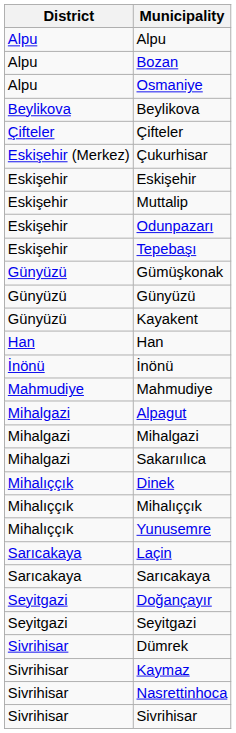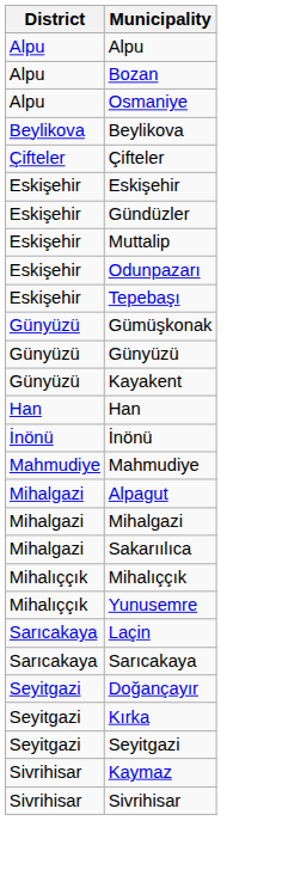 <table class="sortable wikitable">
 <tr>
 <th>District</th>
 <th>Municipality</th>
 </tr>
 <tr>
 <td><a href='#'>Alpu</a></td>
 <td>Alpu</td>
 </tr>
 <tr>
 <td>Alpu</td>
 <td><a href='#'>Bozan</a></td>
 </tr>
 <tr>
 <td>Alpu</td>
 <td><a href='#'>Osmaniye</a></td>
 </tr>
 <tr>
 <td><a href='#'>Beylikova</a></td>
 <td>Beylikova</td>
 </tr>
 <tr>
 <td><a href='#'>Çifteler</a></td>
 <td>Çifteler</td>
 </tr>
 <tr>
-<td><a href='#'>Eskişehir</a> (Merkez)</td>
-<td>Çukurhisar</td>
+<td>Eskişehir</td>
+<td>Eskişehir</td>
 </tr>
 <tr>
 <td>Eskişehir</td>
-<td>Eskişehir</td>
+<td>Gündüzler</td>
 </tr>
 <tr>
 <td>Eskişehir</td>
 <td>Muttalip</td>
 </tr>
 <tr>
 <td>Eskişehir</td>
 <td><a href='#'>Odunpazarı</a></td>
 </tr>
 <tr>
 <td>Eskişehir</td>
 <td><a href='#'>Tepebaşı</a></td>
 </tr>
 <tr>
 <td><a href='#'>Günyüzü</a></td>
 <td>Gümüşkonak</td>
 </tr>
 <tr>
 <td>Günyüzü</td>
 <td>Günyüzü</td>
 </tr>
 <tr>
 <td>Günyüzü</td>
 <td>Kayakent</td>
 </tr>
 <tr>
 <td><a href='#'>Han</a></td>
 <td>Han</td>
 </tr>
 <tr>
 <td><a href='#'>İnönü</a></td>
 <td>İnönü</td>
 </tr>
 <tr>
 <td><a href='#'>Mahmudiye</a></td>
 <td>Mahmudiye</td>
 </tr>
 <tr>
 <td><a href='#'>Mihalgazi</a></td>
 <td><a href='#'>Alpagut</a></td>
 </tr>
 <tr>
 <td>Mihalgazi</td>
 <td>Mihalgazi</td>
 </tr>
 <tr>
 <td>Mihalgazi</td>
 <td>Sakarıılıca</td>
 </tr>
 <tr>
-<td><a href='#'>Mihalıççık</a></td>
-<td><a href='#'>Dinek</a></td>
-</tr>
-<tr>
 <td>Mihalıççık</td>
 <td>Mihalıççık</td>
 </tr>
 <tr>
 <td>Mihalıççık</td>
 <td><a href='#'>Yunusemre</a></td>
 </tr>
 <tr>
 <td><a href='#'>Sarıcakaya</a></td>
 <td><a href='#'>Laçin</a></td>
 </tr>
 <tr>
 <td>Sarıcakaya</td>
 <td>Sarıcakaya</td>
 </tr>
 <tr>
 <td><a href='#'>Seyitgazi</a></td>
 <td><a href='#'>Doğançayır</a></td>
 </tr>
 <tr>
 <td>Seyitgazi</td>
-<td>Seyitgazi</td>
+<td><a href='#'>Kırka</a></td>
 </tr>
 <tr>
-<td><a href='#'>Sivrihisar</a></td>
-<td>Dümrek</td>
+<td>Seyitgazi</td>
+<td>Seyitgazi</td>
 </tr>
 <tr>
 <td>Sivrihisar</td>
 <td><a href='#'>Kaymaz</a></td>
 </tr>
 <tr>
 <td>Sivrihisar</td>
-<td><a href='#'>Nasrettinhoca</a></td>
-</tr>
-<tr>
-<td>Sivrihisar</td>
 <td>Sivrihisar</td>
 </tr>
 </table>
